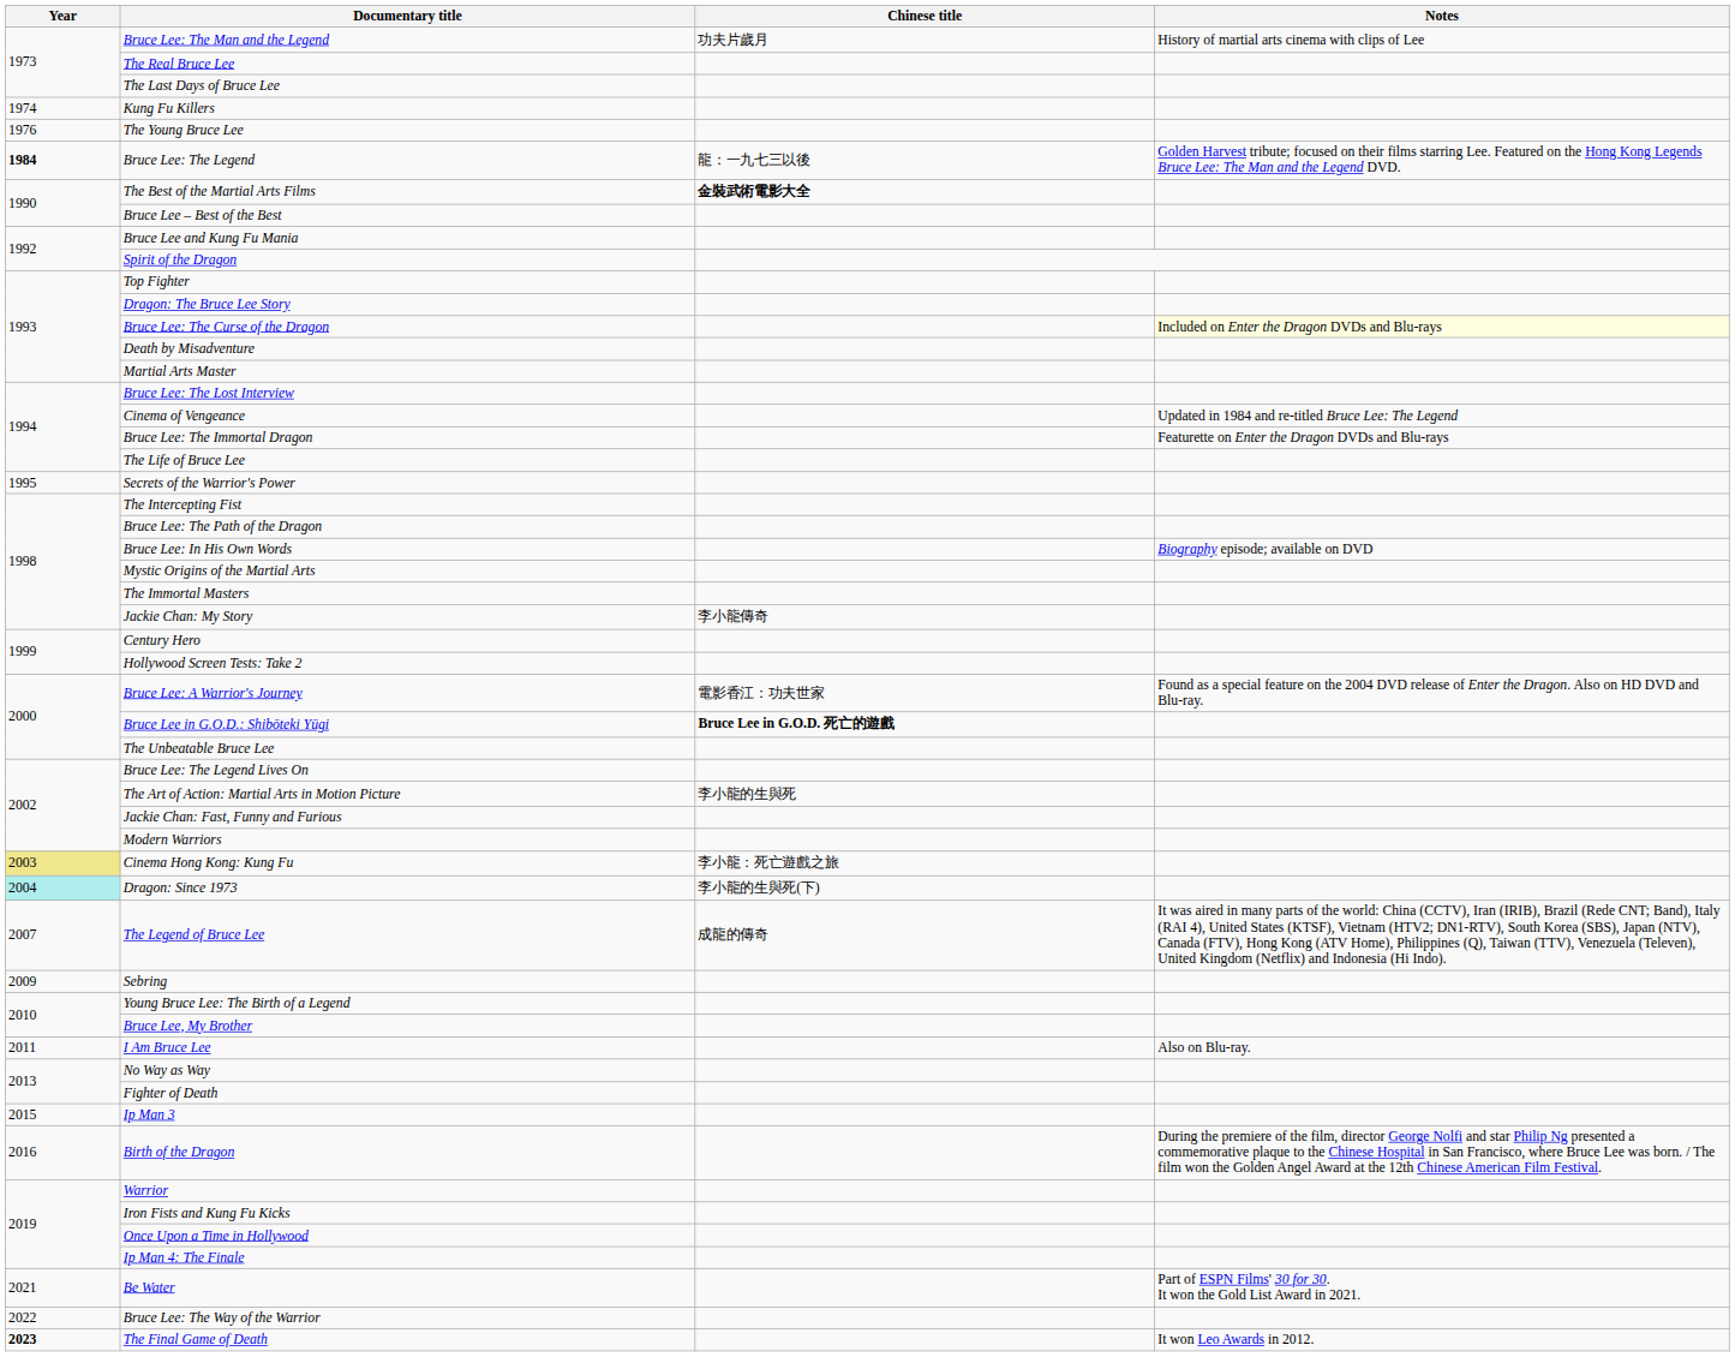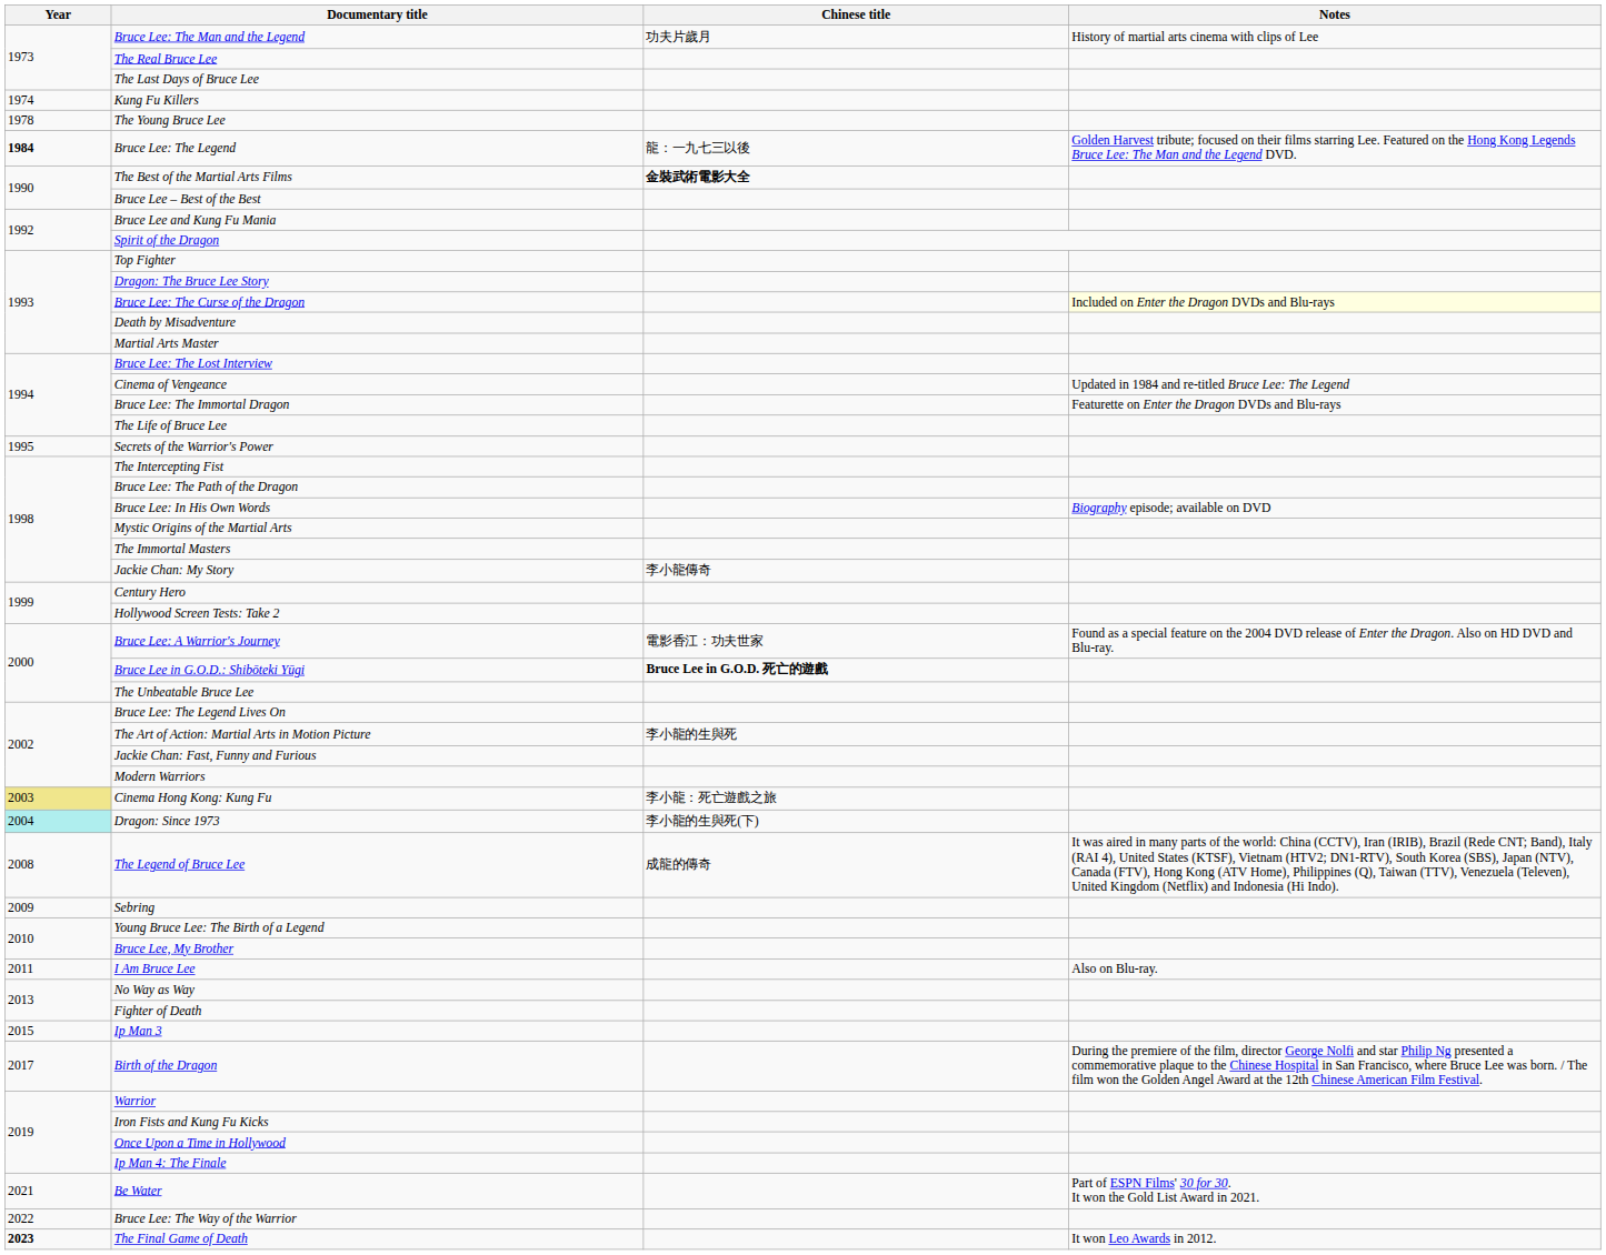 <table class="wikitable">
 <tr>
 <th width=5%>Year</th>
 <th width=25%>Documentary title</th>
 <th width=20%>Chinese title</th>
 <th width=25%>Notes</th>
 </tr>
 <tr>
 <td rowspan="3">1973</td>
 <td><em><a href='#'>Bruce Lee: The Man and the Legend</a></em></td>
 <td>功夫片歲月</td>
 <td>History of martial arts cinema with clips of Lee</td>
 </tr>
 <tr>
 <td><em><a href='#'>The Real Bruce Lee</a></em></td>
 <td></td>
 <td></td>
 </tr>
 <tr>
 <td><em>The Last Days of Bruce Lee</em></td>
 <td></td>
 <td></td>
 </tr>
 <tr>
 <td>1974</td>
 <td><em>Kung Fu Killers</em></td>
 <td></td>
 <td></td>
 </tr>
 <tr>
-<td>1976</td>
+<td>1978</td>
 <td><em>The Young Bruce Lee</em></td>
 <td></td>
 <td></td>
 </tr>
 <tr>
 <td><strong>1984</strong></td>
 <td><em>Bruce Lee: The Legend</em></td>
 <td>龍：一九七三以後</td>
 <td><a href='#'>Golden Harvest</a> tribute; focused on their films starring Lee. Featured on the <a href='#'>Hong Kong Legends</a> <em><a href='#'>Bruce Lee: The Man and the Legend</a></em> DVD.</td>
 </tr>
 <tr>
 <td rowspan="2">1990</td>
 <td><em>The Best of the Martial Arts Films</em></td>
 <td><strong>金裝武術電影大全</strong></td>
 <td></td>
 </tr>
 <tr>
 <td><em>Bruce Lee – Best of the Best</em></td>
 <td></td>
 <td></td>
 </tr>
 <tr>
 <td rowspan="2">1992</td>
 <td><em>Bruce Lee and Kung Fu Mania</em></td>
 <td></td>
 <td></td>
 </tr>
 <tr>
 <td><em><a href='#'>Spirit of the Dragon</a></em></td>
 </tr>
 <tr>
 <td rowspan="5">1993</td>
 <td><em>Top Fighter</em></td>
 <td></td>
 <td></td>
 </tr>
 <tr>
 <td><em><a href='#'>Dragon: The Bruce Lee Story</a></em></td>
 <td></td>
 <td></td>
 </tr>
 <tr>
 <td><em><a href='#'>Bruce Lee: The Curse of the Dragon</a></em></td>
 <td></td>
 <td style="background: lightyellow;">Included on <em>Enter the Dragon</em> DVDs and Blu-rays</td>
 </tr>
 <tr>
 <td><em>Death by Misadventure</em></td>
 <td></td>
 <td></td>
 </tr>
 <tr>
 <td><em>Martial Arts Master</em></td>
 <td></td>
 <td></td>
 </tr>
 <tr>
 <td rowspan="4">1994</td>
 <td><em><a href='#'>Bruce Lee: The Lost Interview</a></em></td>
 <td></td>
 <td></td>
 </tr>
 <tr>
 <td><em>Cinema of Vengeance</em></td>
 <td></td>
 <td>Updated in 1984 and re-titled <em>Bruce Lee: The Legend</em></td>
 </tr>
 <tr>
 <td><em>Bruce Lee: The Immortal Dragon</em></td>
 <td></td>
 <td>Featurette on <em>Enter the Dragon</em> DVDs and Blu-rays</td>
 </tr>
 <tr>
 <td><em>The Life of Bruce Lee</em></td>
 <td></td>
 <td></td>
 </tr>
 <tr>
 <td>1995</td>
 <td><em>Secrets of the Warrior's Power</em></td>
 <td></td>
 <td></td>
 </tr>
 <tr>
 <td rowspan="6">1998</td>
 <td><em>The Intercepting Fist</em></td>
 <td></td>
 <td></td>
 </tr>
 <tr>
 <td><em>Bruce Lee: The Path of the Dragon</em></td>
 <td></td>
 <td></td>
 </tr>
 <tr>
 <td><em>Bruce Lee: In His Own Words</em></td>
 <td></td>
 <td><em><a href='#'>Biography</a></em> episode; available on DVD</td>
 </tr>
 <tr>
 <td><em>Mystic Origins of the Martial Arts</em></td>
 <td></td>
 <td></td>
 </tr>
 <tr>
 <td><em>The Immortal Masters</em></td>
 <td></td>
 <td></td>
 </tr>
 <tr>
 <td><em>Jackie Chan: My Story</em></td>
 <td>李小龍傳奇</td>
 <td></td>
 </tr>
 <tr>
 <td rowspan="2">1999</td>
 <td><em>Century Hero</em></td>
 <td></td>
 <td></td>
 </tr>
 <tr>
 <td><em>Hollywood Screen Tests: Take 2</em></td>
 <td></td>
 <td></td>
 </tr>
 <tr>
 <td rowspan="3">2000</td>
 <td><em><a href='#'>Bruce Lee: A Warrior's Journey</a></em></td>
 <td>電影香江：功夫世家</td>
 <td>Found as a special feature on the 2004 DVD release of <em>Enter the Dragon</em>. Also on HD DVD and Blu-ray.</td>
 </tr>
 <tr>
 <td><em><a href='#'>Bruce Lee in G.O.D.: Shibōteki Yūgi</a></em></td>
 <td><strong>Bruce Lee in G.O.D. 死亡的遊戲</strong></td>
 <td></td>
 </tr>
 <tr>
 <td><em>The Unbeatable Bruce Lee</em></td>
 <td></td>
 <td></td>
 </tr>
 <tr>
 <td rowspan="4">2002</td>
 <td><em>Bruce Lee: The Legend Lives On</em></td>
 <td></td>
 <td></td>
 </tr>
 <tr>
 <td><em>The Art of Action: Martial Arts in Motion Picture</em></td>
 <td>李小龍的生與死</td>
 <td></td>
 </tr>
 <tr>
 <td><em>Jackie Chan: Fast, Funny and Furious</em></td>
 <td></td>
 <td></td>
 </tr>
 <tr>
 <td><em>Modern Warriors</em></td>
 <td></td>
 <td></td>
 </tr>
 <tr>
 <td style="background: khaki;">2003</td>
 <td><em>Cinema Hong Kong: Kung Fu</em></td>
 <td>李小龍：死亡遊戲之旅</td>
 <td></td>
 </tr>
 <tr>
 <td style="background: paleturquoise;">2004</td>
 <td><em>Dragon: Since 1973</em></td>
 <td>李小龍的生與死(下)</td>
 <td></td>
 </tr>
 <tr>
-<td>2007</td>
+<td>2008</td>
 <td><em><a href='#'>The Legend of Bruce Lee</a></em></td>
 <td>成龍的傳奇</td>
 <td>It was aired in many parts of the world: China (CCTV), Iran (IRIB), Brazil (Rede CNT; Band), Italy (RAI 4), United States (KTSF), Vietnam (HTV2; DN1-RTV), South Korea (SBS), Japan (NTV), Canada (FTV), Hong Kong (ATV Home), Philippines (Q), Taiwan (TTV), Venezuela (Televen), United Kingdom (Netflix) and Indonesia (Hi Indo).</td>
 </tr>
 <tr>
 <td>2009</td>
 <td><em>Sebring</em></td>
 <td></td>
 <td></td>
 </tr>
 <tr>
 <td rowspan="2">2010</td>
 <td><em>Young Bruce Lee: The Birth of a Legend</em></td>
 <td></td>
 <td></td>
 </tr>
 <tr>
 <td><em><a href='#'>Bruce Lee, My Brother</a></em></td>
 <td></td>
 <td></td>
 </tr>
 <tr>
 <td>2011</td>
 <td><em><a href='#'>I Am Bruce Lee</a></em></td>
 <td></td>
 <td>Also on Blu-ray.</td>
 </tr>
 <tr>
 <td rowspan="2">2013</td>
 <td><em>No Way as Way</em></td>
 <td></td>
 <td></td>
 </tr>
 <tr>
 <td><em>Fighter of Death</em></td>
 <td></td>
 <td></td>
 </tr>
 <tr>
 <td>2015</td>
 <td><em><a href='#'>Ip Man 3</a></em></td>
 <td></td>
 <td></td>
 </tr>
 <tr>
-<td>2016</td>
+<td>2017</td>
 <td><em><a href='#'>Birth of the Dragon</a></em></td>
 <td></td>
 <td>During the premiere of the film, director <a href='#'>George Nolfi</a> and star <a href='#'>Philip Ng</a> presented a commemorative plaque to the <a href='#'>Chinese Hospital</a> in San Francisco, where Bruce Lee was born. / The film won the Golden Angel Award at the 12th <a href='#'>Chinese American Film Festival</a>.</td>
 </tr>
 <tr>
 <td rowspan="4">2019</td>
 <td><em><a href='#'>Warrior</a></em></td>
 <td></td>
 <td></td>
 </tr>
 <tr>
 <td><em>Iron Fists and Kung Fu Kicks</em></td>
 <td></td>
 <td></td>
 </tr>
 <tr>
 <td><em><a href='#'>Once Upon a Time in Hollywood</a></em></td>
 <td></td>
 <td></td>
 </tr>
 <tr>
 <td><em><a href='#'>Ip Man 4: The Finale</a></em></td>
 <td></td>
 <td></td>
 </tr>
 <tr>
 <td>2021</td>
 <td><em><a href='#'>Be Water</a></em></td>
 <td></td>
 <td>Part of <a href='#'>ESPN Films</a>' <em><a href='#'>30 for 30</a></em>.<br>It won the Gold List Award in 2021.</td>
 </tr>
 <tr>
 <td>2022</td>
 <td><em>Bruce Lee: The Way of the Warrior</em></td>
 <td></td>
 <td></td>
 </tr>
 <tr>
 <td><strong>2023</strong></td>
 <td><em><a href='#'>The Final Game of Death</a></em></td>
 <td></td>
 <td>It won <a href='#'>Leo Awards</a> in 2012.</td>
 </tr>
 </table>
